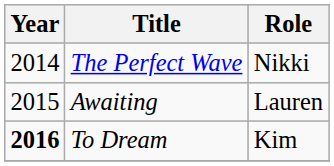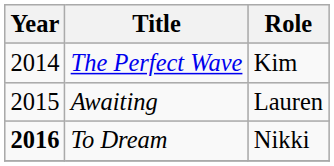 <table class="wikitable sortable">
 <tr>
 <th>Year</th>
 <th>Title</th>
 <th>Role</th>
 </tr>
 <tr>
 <td>2014</td>
 <td><em><a href='#'>The Perfect Wave</a></em></td>
-<td>Nikki</td>
+<td>Kim</td>
 </tr>
 <tr>
 <td>2015</td>
 <td><em>Awaiting</em></td>
 <td>Lauren</td>
 </tr>
 <tr>
 <td><strong>2016</strong></td>
 <td><em>To Dream</em></td>
-<td>Kim</td>
+<td>Nikki</td>
 </tr>
 <tr>
 </tr>
 </table>
